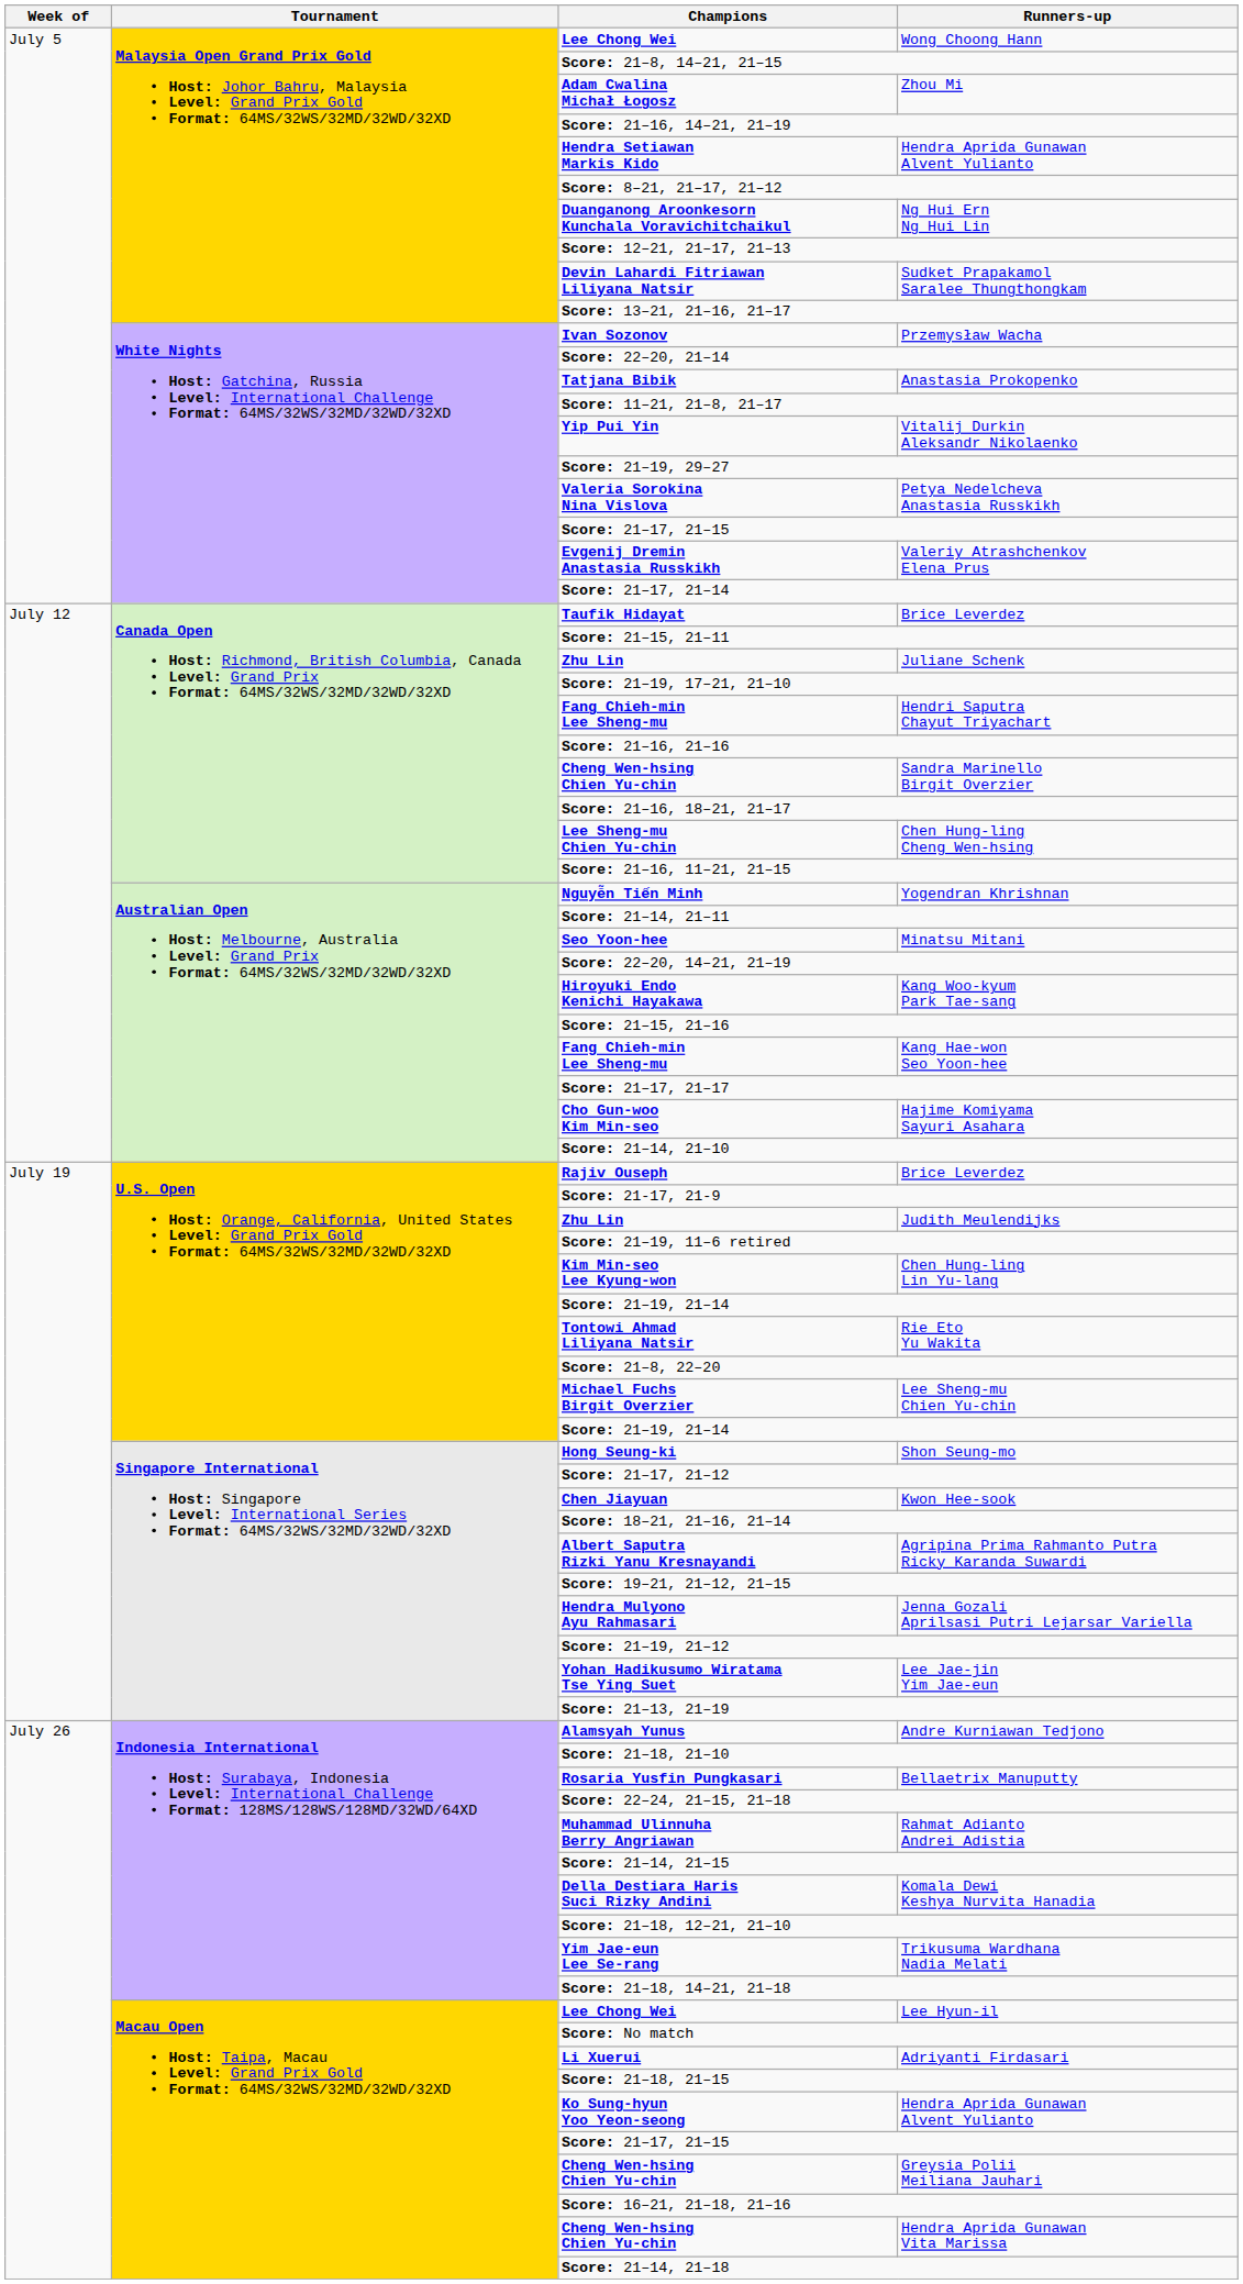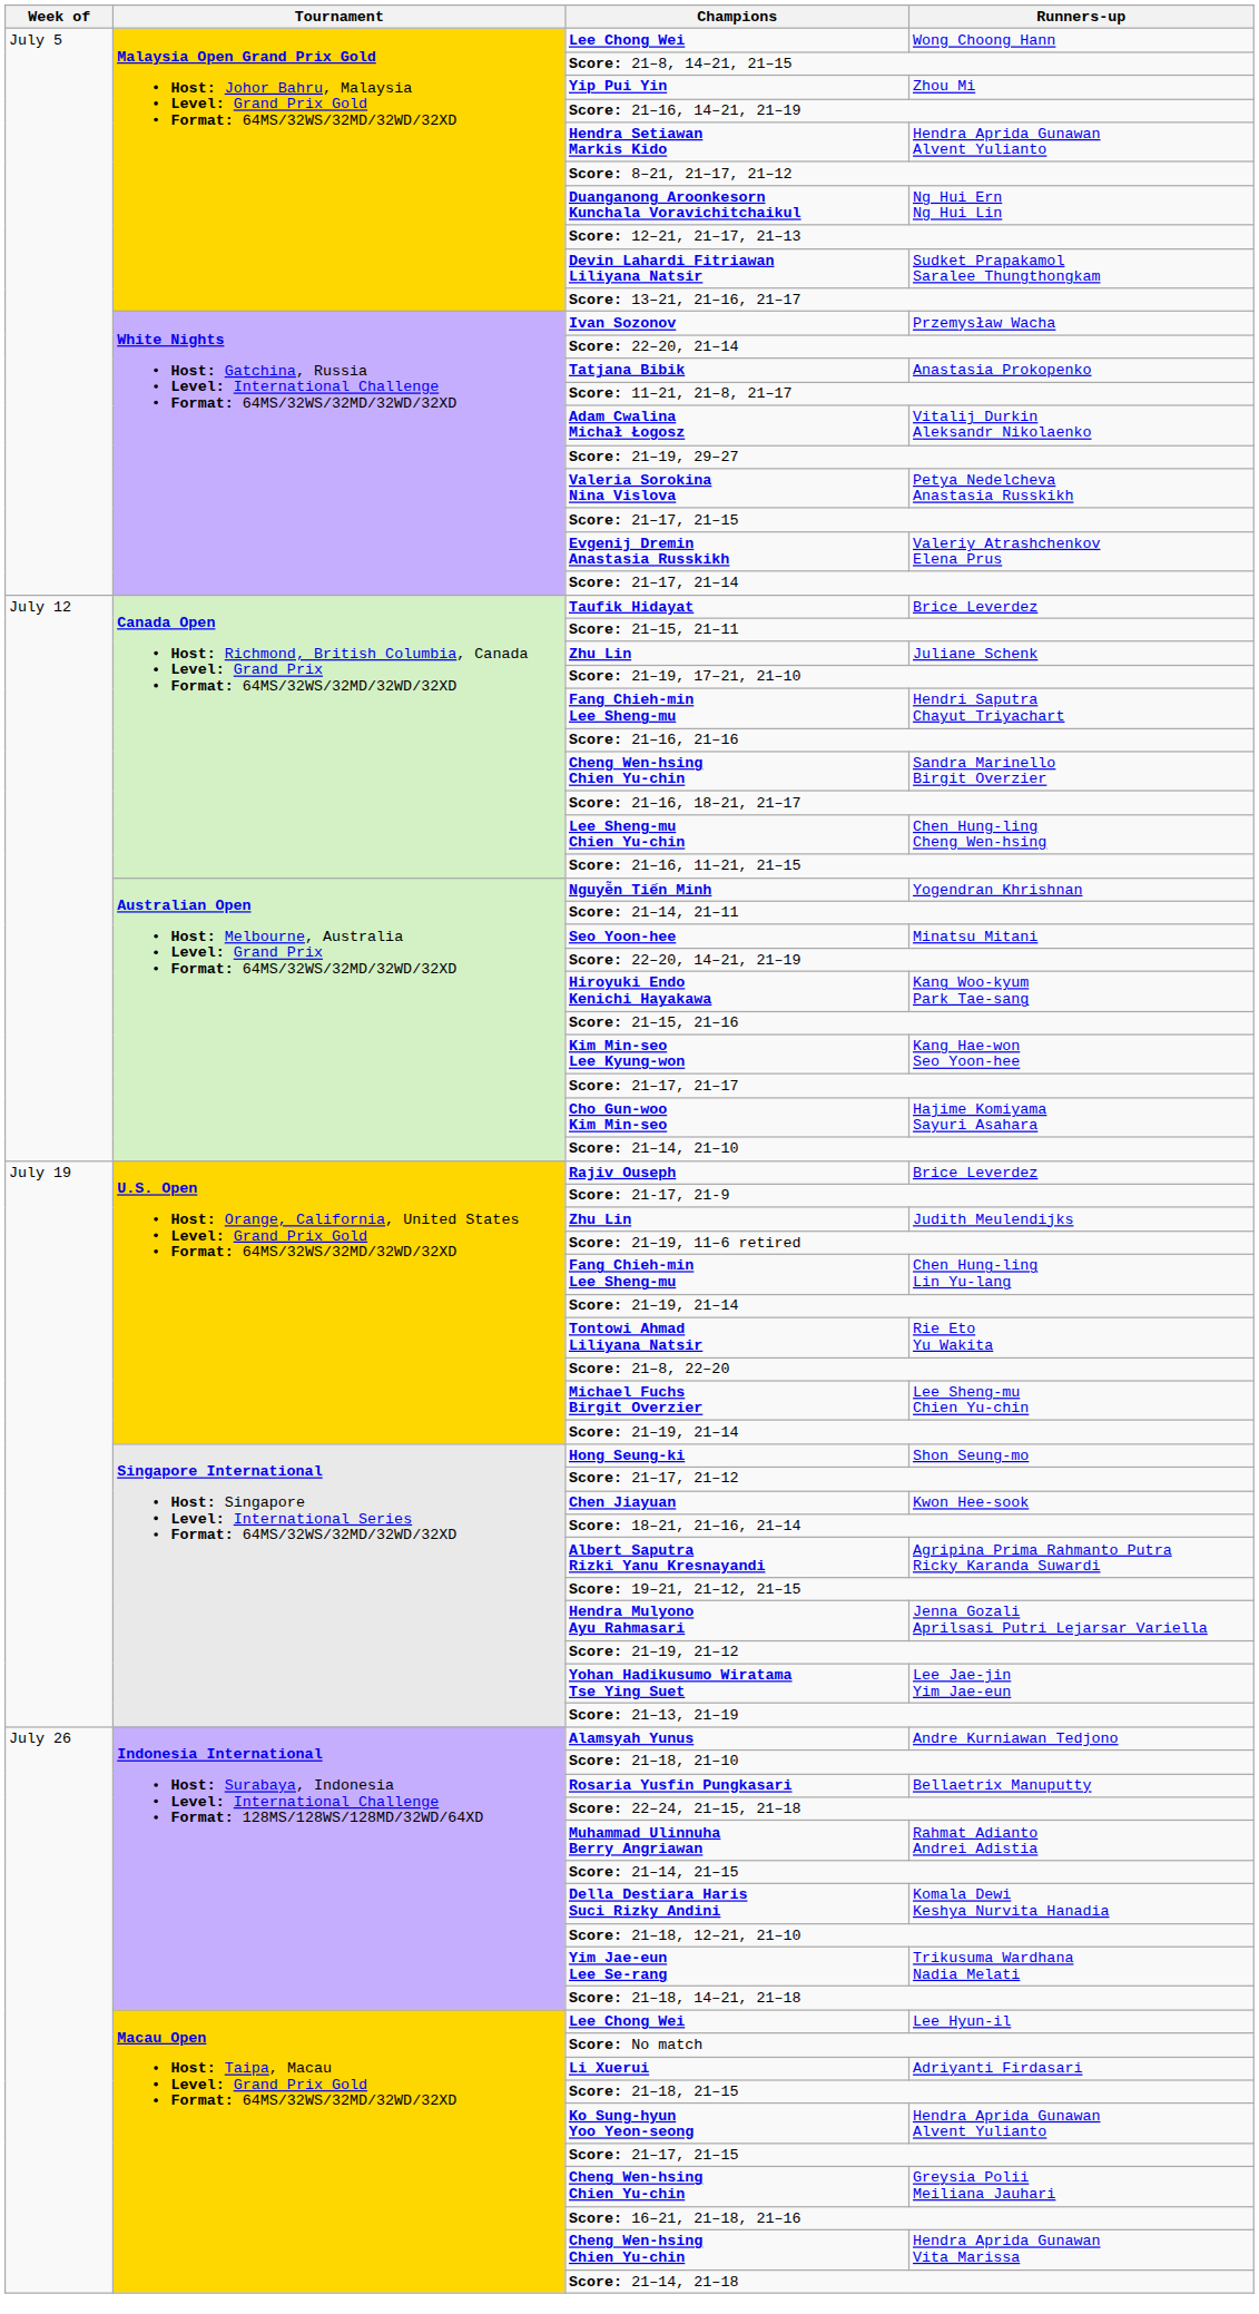 <table class=wikitable style=font-size:85%>
 <tr>
 <th width=75>Week of</th>
 <th width=330>Tournament</th>
 <th width=250>Champions</th>
 <th width=250>Runners-up</th>
 </tr>
 <tr valign=top>
 <td rowspan=20>July 5</td>
 <td style="background:#FFD700;" rowspan="10"><br><strong><a href='#'>Malaysia Open Grand Prix Gold</a></strong><ul><li><strong>Host:</strong> <a href='#'>Johor Bahru</a>, Malaysia</li><li><strong>Level:</strong> <a href='#'>Grand Prix Gold</a></li><li><strong>Format:</strong> 64MS/32WS/32MD/32WD/32XD</li></ul></td>
 <td><strong> <a href='#'>Lee Chong Wei</a></strong></td>
 <td> <a href='#'>Wong Choong Hann</a></td>
 </tr>
 <tr>
 <td colspan=2><strong>Score:</strong> 21–8, 14–21, 21–15</td>
 </tr>
 <tr valign=top>
-<td><strong> <a href='#'>Adam Cwalina</a><br> <a href='#'>Michał Łogosz</a></strong></td>
+<td><strong> <a href='#'>Yip Pui Yin</a></strong></td>
 <td> <a href='#'>Zhou Mi</a></td>
 </tr>
 <tr>
 <td colspan=2><strong>Score:</strong> 21–16, 14–21, 21–19</td>
 </tr>
 <tr valign=top>
 <td><strong> <a href='#'>Hendra Setiawan</a><br> <a href='#'>Markis Kido</a></strong></td>
 <td> <a href='#'>Hendra Aprida Gunawan</a><br> <a href='#'>Alvent Yulianto</a></td>
 </tr>
 <tr>
 <td colspan=2><strong>Score:</strong> 8–21, 21–17, 21–12</td>
 </tr>
 <tr valign=top>
 <td><strong> <a href='#'>Duanganong Aroonkesorn</a><br> <a href='#'>Kunchala Voravichitchaikul</a></strong></td>
 <td> <a href='#'>Ng Hui Ern</a><br> <a href='#'>Ng Hui Lin</a></td>
 </tr>
 <tr>
 <td colspan=2><strong>Score:</strong> 12–21, 21–17, 21–13</td>
 </tr>
 <tr valign=top>
 <td><strong> <a href='#'>Devin Lahardi Fitriawan</a><br> <a href='#'>Liliyana Natsir</a></strong></td>
 <td> <a href='#'>Sudket Prapakamol</a><br> <a href='#'>Saralee Thungthongkam</a></td>
 </tr>
 <tr>
 <td colspan=2><strong>Score:</strong> 13–21, 21–16, 21–17</td>
 </tr>
 <tr valign=top>
 <td style="background:#C6AEFF;" rowspan="10"><br><strong><a href='#'>White Nights</a></strong><ul><li><strong>Host:</strong> <a href='#'>Gatchina</a>, Russia</li><li><strong>Level:</strong> <a href='#'>International Challenge</a></li><li><strong>Format:</strong> 64MS/32WS/32MD/32WD/32XD</li></ul></td>
 <td><strong> <a href='#'>Ivan Sozonov</a></strong></td>
 <td> <a href='#'>Przemysław Wacha</a></td>
 </tr>
 <tr>
 <td colspan=2><strong>Score:</strong> 22–20, 21–14</td>
 </tr>
 <tr valign=top>
 <td><strong> <a href='#'>Tatjana Bibik</a></strong></td>
 <td> <a href='#'>Anastasia Prokopenko</a></td>
 </tr>
 <tr>
 <td colspan=2><strong>Score:</strong> 11–21, 21–8, 21–17</td>
 </tr>
 <tr valign=top>
-<td><strong> <a href='#'>Yip Pui Yin</a></strong></td>
+<td><strong> <a href='#'>Adam Cwalina</a><br> <a href='#'>Michał Łogosz</a></strong></td>
 <td> <a href='#'>Vitalij Durkin</a><br> <a href='#'>Aleksandr Nikolaenko</a></td>
 </tr>
 <tr>
 <td colspan=2><strong>Score:</strong> 21–19, 29–27</td>
 </tr>
 <tr valign=top>
 <td><strong> <a href='#'>Valeria Sorokina</a><br> <a href='#'>Nina Vislova</a></strong></td>
 <td> <a href='#'>Petya Nedelcheva</a><br> <a href='#'>Anastasia Russkikh</a></td>
 </tr>
 <tr>
 <td colspan=2><strong>Score:</strong> 21–17, 21–15</td>
 </tr>
 <tr valign=top>
 <td><strong> <a href='#'>Evgenij Dremin</a><br> <a href='#'>Anastasia Russkikh</a></strong></td>
 <td> <a href='#'>Valeriy Atrashchenkov</a><br> <a href='#'>Elena Prus</a></td>
 </tr>
 <tr>
 <td colspan=2><strong>Score:</strong> 21–17, 21–14</td>
 </tr>
 <tr valign=top>
 <td rowspan=20>July 12</td>
 <td style="background:#D4F1C5;" rowspan="10"><br><strong><a href='#'>Canada Open</a></strong><ul><li><strong>Host:</strong> <a href='#'>Richmond, British Columbia</a>, Canada</li><li><strong>Level:</strong> <a href='#'>Grand Prix</a></li><li><strong>Format:</strong> 64MS/32WS/32MD/32WD/32XD</li></ul></td>
 <td><strong> <a href='#'>Taufik Hidayat</a></strong></td>
 <td> <a href='#'>Brice Leverdez</a></td>
 </tr>
 <tr>
 <td colspan=2><strong>Score:</strong> 21–15, 21–11</td>
 </tr>
 <tr valign=top>
 <td><strong> <a href='#'>Zhu Lin</a></strong></td>
 <td> <a href='#'>Juliane Schenk</a></td>
 </tr>
 <tr>
 <td colspan=2><strong>Score:</strong> 21–19, 17–21, 21–10</td>
 </tr>
 <tr valign=top>
 <td><strong> <a href='#'>Fang Chieh-min</a><br> <a href='#'>Lee Sheng-mu</a></strong></td>
 <td> <a href='#'>Hendri Saputra</a><br> <a href='#'>Chayut Triyachart</a></td>
 </tr>
 <tr>
 <td colspan=2><strong>Score:</strong> 21–16, 21–16</td>
 </tr>
 <tr valign=top>
 <td><strong> <a href='#'>Cheng Wen-hsing</a><br> <a href='#'>Chien Yu-chin</a></strong></td>
 <td> <a href='#'>Sandra Marinello</a><br> <a href='#'>Birgit Overzier</a></td>
 </tr>
 <tr>
 <td colspan=2><strong>Score:</strong> 21–16, 18–21, 21–17</td>
 </tr>
 <tr valign=top>
 <td><strong> <a href='#'>Lee Sheng-mu</a><br> <a href='#'>Chien Yu-chin</a></strong></td>
 <td> <a href='#'>Chen Hung-ling</a><br> <a href='#'>Cheng Wen-hsing</a></td>
 </tr>
 <tr>
 <td colspan=2><strong>Score:</strong> 21–16, 11–21, 21–15</td>
 </tr>
 <tr valign=top>
 <td style="background:#D4F1C5;" rowspan="10"><br><strong><a href='#'>Australian Open</a></strong><ul><li><strong>Host:</strong> <a href='#'>Melbourne</a>, Australia</li><li><strong>Level:</strong> <a href='#'>Grand Prix</a></li><li><strong>Format:</strong> 64MS/32WS/32MD/32WD/32XD</li></ul></td>
 <td><strong> <a href='#'>Nguyễn Tiến Minh</a></strong></td>
 <td> <a href='#'>Yogendran Khrishnan</a></td>
 </tr>
 <tr>
 <td colspan=2><strong>Score:</strong> 21–14, 21–11</td>
 </tr>
 <tr valign=top>
 <td><strong> <a href='#'>Seo Yoon-hee</a></strong></td>
 <td> <a href='#'>Minatsu Mitani</a></td>
 </tr>
 <tr>
 <td colspan=2><strong>Score:</strong> 22–20, 14–21, 21–19</td>
 </tr>
 <tr valign=top>
 <td><strong> <a href='#'>Hiroyuki Endo</a><br> <a href='#'>Kenichi Hayakawa</a></strong></td>
 <td> <a href='#'>Kang Woo-kyum</a><br> <a href='#'>Park Tae-sang</a></td>
 </tr>
 <tr>
 <td colspan=2><strong>Score:</strong> 21–15, 21–16</td>
 </tr>
 <tr valign=top>
-<td><strong> <a href='#'>Fang Chieh-min</a><br> <a href='#'>Lee Sheng-mu</a></strong></td>
+<td><strong> <a href='#'>Kim Min-seo</a><br> <a href='#'>Lee Kyung-won</a></strong></td>
 <td> <a href='#'>Kang Hae-won</a><br> <a href='#'>Seo Yoon-hee</a></td>
 </tr>
 <tr>
 <td colspan=2><strong>Score:</strong> 21–17, 21–17</td>
 </tr>
 <tr valign=top>
 <td><strong> <a href='#'>Cho Gun-woo</a><br> <a href='#'>Kim Min-seo</a></strong></td>
 <td> <a href='#'>Hajime Komiyama</a><br> <a href='#'>Sayuri Asahara</a></td>
 </tr>
 <tr>
 <td colspan=2><strong>Score:</strong> 21–14, 21–10</td>
 </tr>
 <tr valign=top>
 <td rowspan=20>July 19</td>
 <td style="background:#FFD700;" rowspan="10"><br><strong><a href='#'>U.S. Open</a></strong><ul><li><strong>Host:</strong> <a href='#'>Orange, California</a>, United States</li><li><strong>Level:</strong> <a href='#'>Grand Prix Gold</a></li><li><strong>Format:</strong> 64MS/32WS/32MD/32WD/32XD</li></ul></td>
 <td><strong> <a href='#'>Rajiv Ouseph</a></strong></td>
 <td> <a href='#'>Brice Leverdez</a></td>
 </tr>
 <tr>
 <td colspan=2><strong>Score:</strong> 21-17, 21-9</td>
 </tr>
 <tr valign=top>
 <td><strong> <a href='#'>Zhu Lin</a></strong></td>
 <td> <a href='#'>Judith Meulendijks</a></td>
 </tr>
 <tr>
 <td colspan=2><strong>Score:</strong> 21–19, 11–6 retired</td>
 </tr>
 <tr valign=top>
-<td><strong> <a href='#'>Kim Min-seo</a><br> <a href='#'>Lee Kyung-won</a></strong></td>
+<td><strong> <a href='#'>Fang Chieh-min</a><br> <a href='#'>Lee Sheng-mu</a></strong></td>
 <td> <a href='#'>Chen Hung-ling</a><br> <a href='#'>Lin Yu-lang</a></td>
 </tr>
 <tr>
 <td colspan=2><strong>Score:</strong> 21–19, 21–14</td>
 </tr>
 <tr valign=top>
 <td><strong> <a href='#'>Tontowi Ahmad</a><br> <a href='#'>Liliyana Natsir</a></strong></td>
 <td> <a href='#'>Rie Eto</a><br> <a href='#'>Yu Wakita</a></td>
 </tr>
 <tr>
 <td colspan=2><strong>Score:</strong> 21–8, 22–20</td>
 </tr>
 <tr valign=top>
 <td><strong> <a href='#'>Michael Fuchs</a><br> <a href='#'>Birgit Overzier</a></strong></td>
 <td> <a href='#'>Lee Sheng-mu</a><br> <a href='#'>Chien Yu-chin</a></td>
 </tr>
 <tr>
 <td colspan=2><strong>Score:</strong> 21–19, 21–14</td>
 </tr>
 <tr valign=top>
 <td style="background:#E9E9E9;" rowspan="10"><br><strong><a href='#'>Singapore International</a></strong><ul><li><strong>Host:</strong> Singapore</li><li><strong>Level:</strong> <a href='#'>International Series</a></li><li><strong>Format:</strong> 64MS/32WS/32MD/32WD/32XD</li></ul></td>
 <td><strong> <a href='#'>Hong Seung-ki</a></strong></td>
 <td> <a href='#'>Shon Seung-mo</a></td>
 </tr>
 <tr>
 <td colspan=2><strong>Score:</strong> 21–17, 21–12</td>
 </tr>
 <tr valign=top>
 <td><strong> <a href='#'>Chen Jiayuan</a></strong></td>
 <td> <a href='#'>Kwon Hee-sook</a></td>
 </tr>
 <tr>
 <td colspan=2><strong>Score:</strong> 18–21, 21–16, 21–14</td>
 </tr>
 <tr valign=top>
 <td><strong> <a href='#'>Albert Saputra</a><br> <a href='#'>Rizki Yanu Kresnayandi</a></strong></td>
 <td> <a href='#'>Agripina Prima Rahmanto Putra</a><br> <a href='#'>Ricky Karanda Suwardi</a></td>
 </tr>
 <tr>
 <td colspan=2><strong>Score:</strong> 19–21, 21–12, 21–15</td>
 </tr>
 <tr valign=top>
 <td><strong> <a href='#'>Hendra Mulyono</a><br> <a href='#'>Ayu Rahmasari</a></strong></td>
 <td> <a href='#'>Jenna Gozali</a><br> <a href='#'>Aprilsasi Putri Lejarsar Variella</a></td>
 </tr>
 <tr>
 <td colspan=2><strong>Score:</strong> 21–19, 21–12</td>
 </tr>
 <tr valign=top>
 <td><strong> <a href='#'>Yohan Hadikusumo Wiratama</a><br> <a href='#'>Tse Ying Suet</a></strong></td>
 <td> <a href='#'>Lee Jae-jin</a><br> <a href='#'>Yim Jae-eun</a></td>
 </tr>
 <tr>
 <td colspan=2><strong>Score:</strong> 21–13, 21–19</td>
 </tr>
 <tr valign=top>
 <td rowspan=20>July 26</td>
 <td style="background:#C6AEFF;" rowspan="10"><br><strong><a href='#'>Indonesia International</a></strong><ul><li><strong>Host:</strong> <a href='#'>Surabaya</a>, Indonesia</li><li><strong>Level:</strong> <a href='#'>International Challenge</a></li><li><strong>Format:</strong> 128MS/128WS/128MD/32WD/64XD</li></ul></td>
 <td><strong> <a href='#'>Alamsyah Yunus</a></strong></td>
 <td> <a href='#'>Andre Kurniawan Tedjono</a></td>
 </tr>
 <tr>
 <td colspan=2><strong>Score:</strong> 21–18, 21–10</td>
 </tr>
 <tr valign=top>
 <td><strong> <a href='#'>Rosaria Yusfin Pungkasari</a></strong></td>
 <td> <a href='#'>Bellaetrix Manuputty</a></td>
 </tr>
 <tr>
 <td colspan=2><strong>Score:</strong> 22–24, 21–15, 21–18</td>
 </tr>
 <tr valign=top>
 <td><strong> <a href='#'>Muhammad Ulinnuha</a><br> <a href='#'>Berry Angriawan</a></strong></td>
 <td> <a href='#'>Rahmat Adianto</a><br> <a href='#'>Andrei Adistia</a></td>
 </tr>
 <tr>
 <td colspan=2><strong>Score:</strong> 21–14, 21–15</td>
 </tr>
 <tr valign=top>
 <td><strong> <a href='#'>Della Destiara Haris</a><br> <a href='#'>Suci Rizky Andini</a></strong></td>
 <td> <a href='#'>Komala Dewi</a><br> <a href='#'>Keshya Nurvita Hanadia</a></td>
 </tr>
 <tr>
 <td colspan=2><strong>Score:</strong> 21–18, 12–21, 21–10</td>
 </tr>
 <tr valign=top>
 <td><strong> <a href='#'>Yim Jae-eun</a><br> <a href='#'>Lee Se-rang</a></strong></td>
 <td> <a href='#'>Trikusuma Wardhana</a><br> <a href='#'>Nadia Melati</a></td>
 </tr>
 <tr>
 <td colspan=2><strong>Score:</strong> 21–18, 14–21, 21–18</td>
 </tr>
 <tr valign=top>
 <td style="background:#FFD700;" rowspan="10"><br><strong><a href='#'>Macau Open</a></strong><ul><li><strong>Host:</strong> <a href='#'>Taipa</a>, Macau</li><li><strong>Level:</strong> <a href='#'>Grand Prix Gold</a></li><li><strong>Format:</strong> 64MS/32WS/32MD/32WD/32XD</li></ul></td>
 <td><strong> <a href='#'>Lee Chong Wei</a></strong></td>
 <td> <a href='#'>Lee Hyun-il</a></td>
 </tr>
 <tr>
 <td colspan=2><strong>Score:</strong> No match</td>
 </tr>
 <tr valign=top>
 <td><strong> <a href='#'>Li Xuerui</a></strong></td>
 <td> <a href='#'>Adriyanti Firdasari</a></td>
 </tr>
 <tr>
 <td colspan=2><strong>Score:</strong> 21–18, 21–15</td>
 </tr>
 <tr valign=top>
 <td><strong> <a href='#'>Ko Sung-hyun</a><br> <a href='#'>Yoo Yeon-seong</a></strong></td>
 <td> <a href='#'>Hendra Aprida Gunawan</a><br> <a href='#'>Alvent Yulianto</a></td>
 </tr>
 <tr>
 <td colspan=2><strong>Score:</strong> 21–17, 21–15</td>
 </tr>
 <tr valign=top>
 <td><strong> <a href='#'>Cheng Wen-hsing</a><br> <a href='#'>Chien Yu-chin</a></strong></td>
 <td> <a href='#'>Greysia Polii</a><br> <a href='#'>Meiliana Jauhari</a></td>
 </tr>
 <tr>
 <td colspan=2><strong>Score:</strong> 16–21, 21–18, 21–16</td>
 </tr>
 <tr valign=top>
 <td><strong> <a href='#'>Cheng Wen-hsing</a><br> <a href='#'>Chien Yu-chin</a></strong></td>
 <td> <a href='#'>Hendra Aprida Gunawan</a><br> <a href='#'>Vita Marissa</a></td>
 </tr>
 <tr>
 <td colspan=2><strong>Score:</strong> 21–14, 21–18</td>
 </tr>
 </table>
